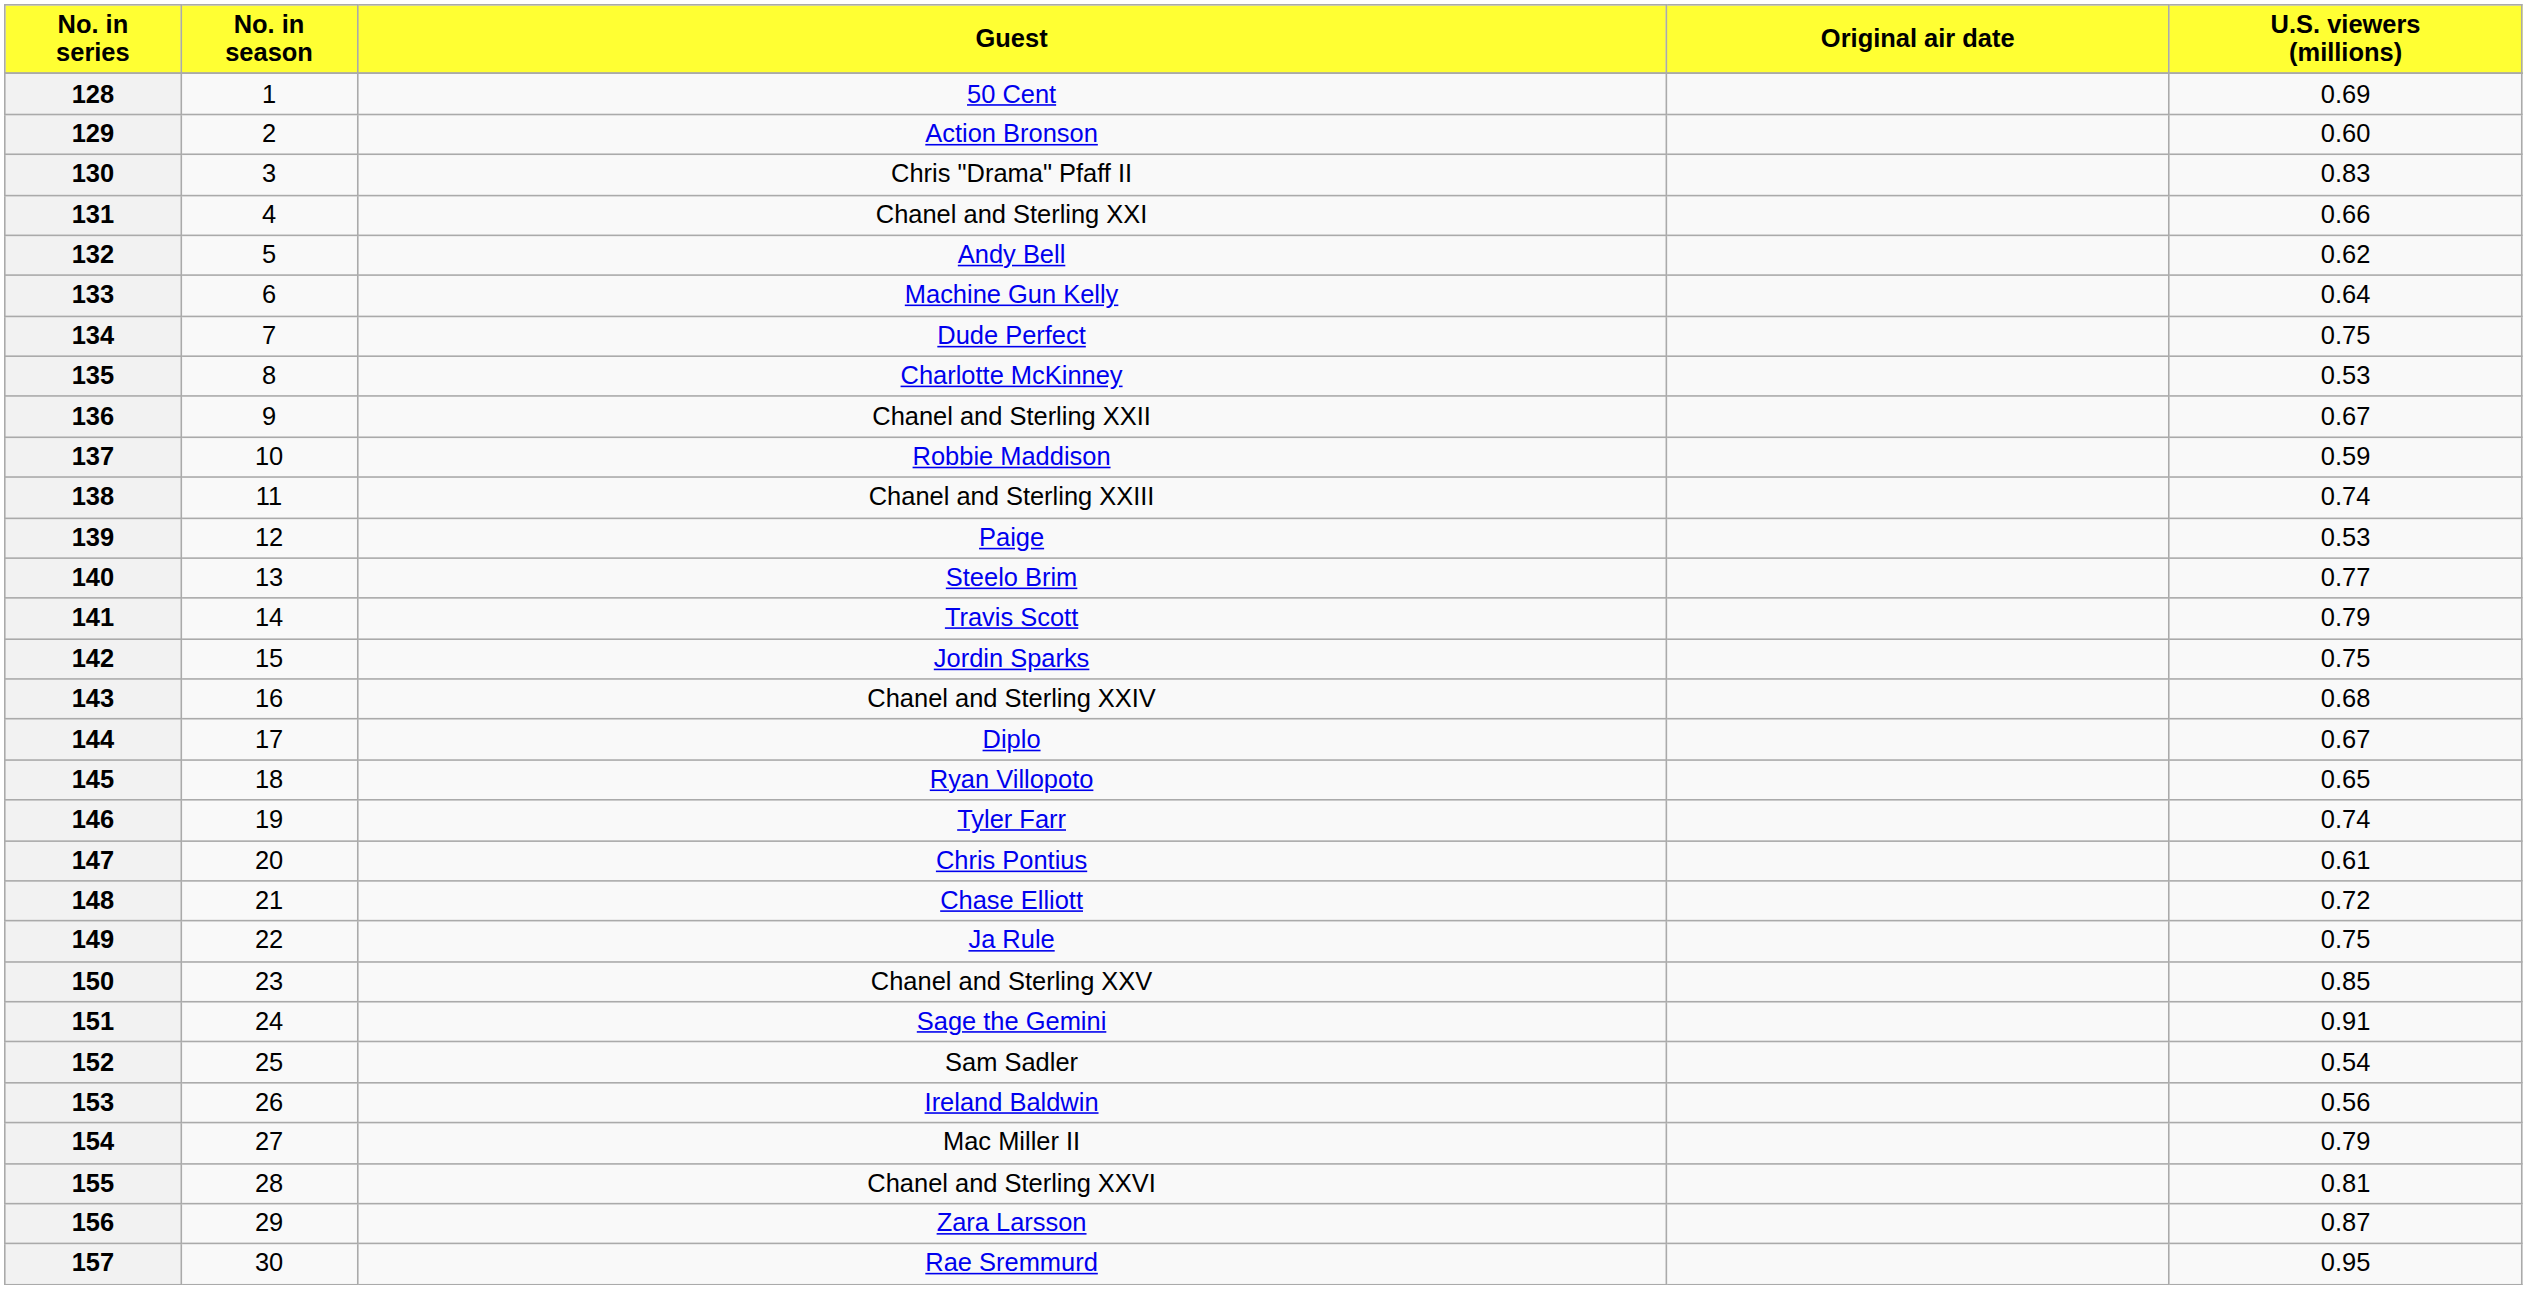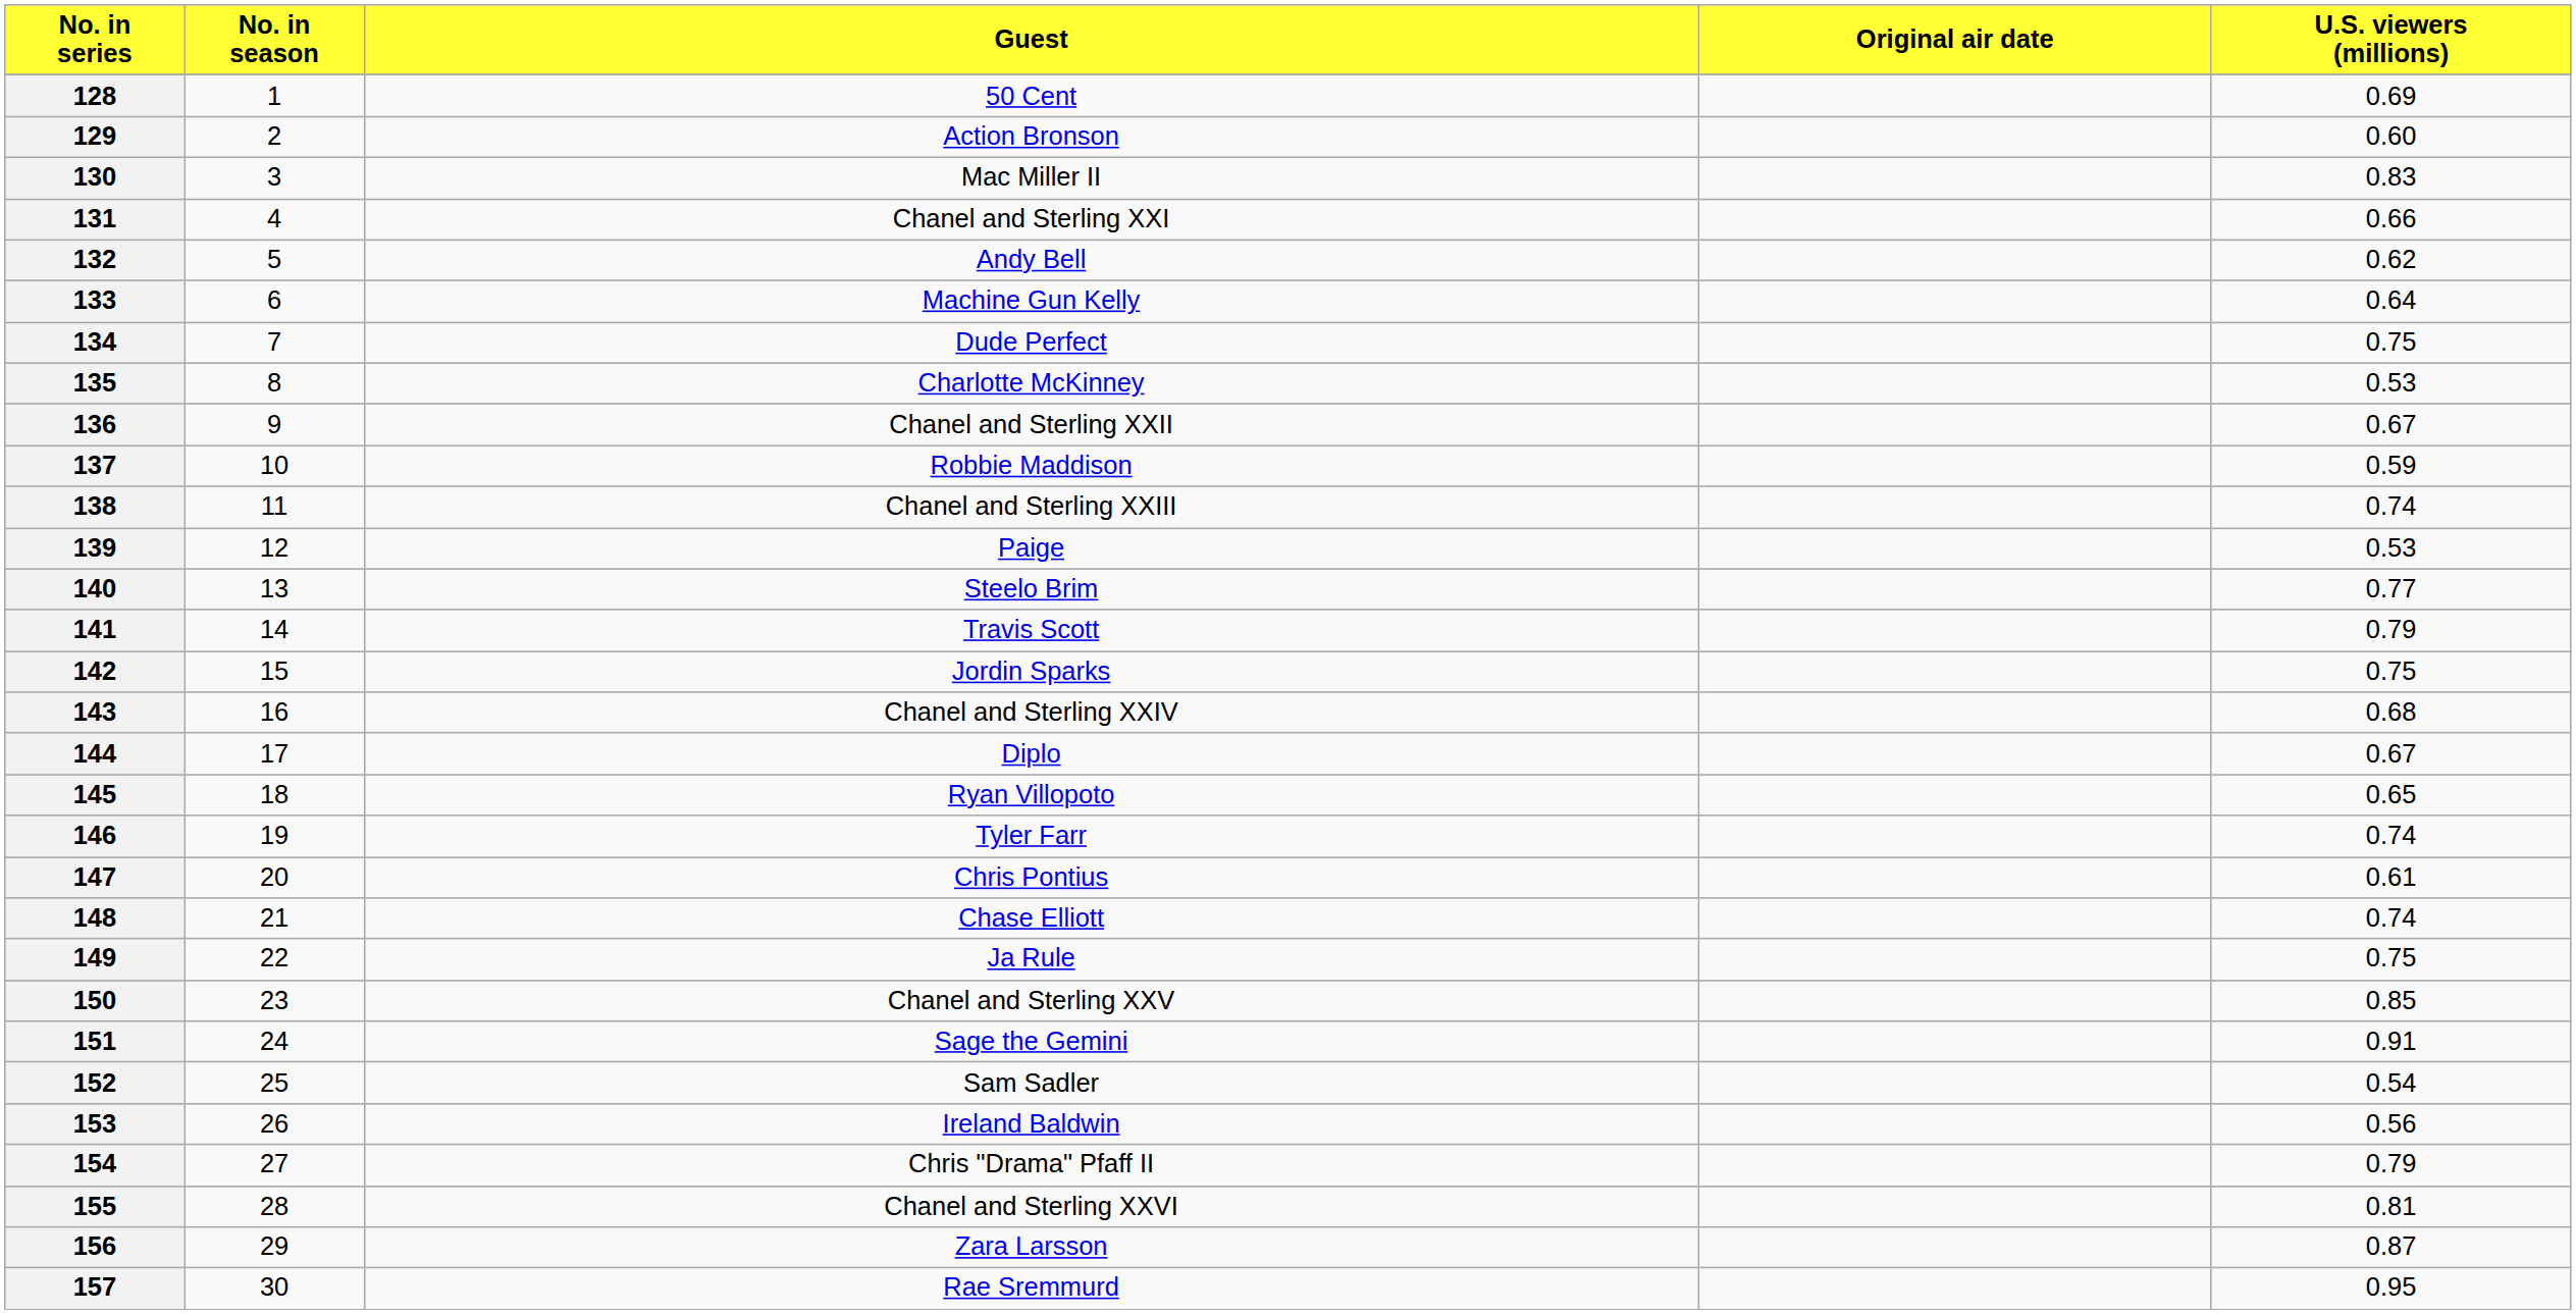 <table class="wikitable plainrowheaders" style="width:100%;text-align: center">
 <tr>
 <th scope="col" style="background-color: #FFFF33; color: black;" width=7%>No. in<br>series</th>
 <th scope="col" style="background-color: #FFFF33; color: black;" width=7%>No. in<br>season</th>
 <th scope="col" style="background-color: #FFFF33; color: black;">Guest</th>
 <th scope="col" style="background-color: #FFFF33; color: black;" width=20%>Original air date</th>
 <th scope="col" style="background-color: #FFFF33; color: black;" width=14%>U.S. viewers<br>(millions)</th>
 </tr>
 <tr>
 </tr>
 <tr>
 <th>128</th>
 <td>1</td>
 <td><a href='#'>50 Cent</a></td>
 <td></td>
 <td>0.69</td>
 </tr>
 <tr>
 <th>129</th>
 <td>2</td>
 <td><a href='#'>Action Bronson</a></td>
 <td></td>
 <td>0.60</td>
 </tr>
 <tr>
 <th>130</th>
 <td>3</td>
-<td>Chris "Drama" Pfaff II</td>
+<td>Mac Miller II</td>
 <td></td>
 <td>0.83</td>
 </tr>
 <tr>
 <th>131</th>
 <td>4</td>
 <td>Chanel and Sterling XXI</td>
 <td></td>
 <td>0.66</td>
 </tr>
 <tr>
 <th>132</th>
 <td>5</td>
 <td><a href='#'>Andy Bell</a></td>
 <td></td>
 <td>0.62</td>
 </tr>
 <tr>
 <th>133</th>
 <td>6</td>
 <td><a href='#'>Machine Gun Kelly</a></td>
 <td></td>
 <td>0.64</td>
 </tr>
 <tr>
 <th>134</th>
 <td>7</td>
 <td><a href='#'>Dude Perfect</a></td>
 <td></td>
 <td>0.75</td>
 </tr>
 <tr>
 <th>135</th>
 <td>8</td>
 <td><a href='#'>Charlotte McKinney</a></td>
 <td></td>
 <td>0.53</td>
 </tr>
 <tr>
 <th>136</th>
 <td>9</td>
 <td>Chanel and Sterling XXII</td>
 <td></td>
 <td>0.67</td>
 </tr>
 <tr>
 <th>137</th>
 <td>10</td>
 <td><a href='#'>Robbie Maddison</a></td>
 <td></td>
 <td>0.59</td>
 </tr>
 <tr>
 <th>138</th>
 <td>11</td>
 <td>Chanel and Sterling XXIII</td>
 <td></td>
 <td>0.74</td>
 </tr>
 <tr>
 <th>139</th>
 <td>12</td>
 <td><a href='#'>Paige</a></td>
 <td></td>
 <td>0.53</td>
 </tr>
 <tr>
 <th>140</th>
 <td>13</td>
 <td><a href='#'>Steelo Brim</a></td>
 <td></td>
 <td>0.77</td>
 </tr>
 <tr>
 <th>141</th>
 <td>14</td>
 <td><a href='#'>Travis Scott</a></td>
 <td></td>
 <td>0.79</td>
 </tr>
 <tr>
 <th>142</th>
 <td>15</td>
 <td><a href='#'>Jordin Sparks</a></td>
 <td></td>
 <td>0.75</td>
 </tr>
 <tr>
 <th>143</th>
 <td>16</td>
 <td>Chanel and Sterling XXIV</td>
 <td></td>
 <td>0.68</td>
 </tr>
 <tr>
 <th>144</th>
 <td>17</td>
 <td><a href='#'>Diplo</a></td>
 <td></td>
 <td>0.67</td>
 </tr>
 <tr>
 <th>145</th>
 <td>18</td>
 <td><a href='#'>Ryan Villopoto</a></td>
 <td></td>
 <td>0.65</td>
 </tr>
 <tr>
 <th>146</th>
 <td>19</td>
 <td><a href='#'>Tyler Farr</a></td>
 <td></td>
 <td>0.74</td>
 </tr>
 <tr>
 <th>147</th>
 <td>20</td>
 <td><a href='#'>Chris Pontius</a></td>
 <td></td>
 <td>0.61</td>
 </tr>
 <tr>
 <th>148</th>
 <td>21</td>
 <td><a href='#'>Chase Elliott</a></td>
 <td></td>
-<td>0.72</td>
+<td>0.74</td>
 </tr>
 <tr>
 <th>149</th>
 <td>22</td>
 <td><a href='#'>Ja Rule</a></td>
 <td></td>
 <td>0.75</td>
 </tr>
 <tr>
 <th>150</th>
 <td>23</td>
 <td>Chanel and Sterling XXV</td>
 <td></td>
 <td>0.85</td>
 </tr>
 <tr>
 <th>151</th>
 <td>24</td>
 <td><a href='#'>Sage the Gemini</a></td>
 <td></td>
 <td>0.91</td>
 </tr>
 <tr>
 <th>152</th>
 <td>25</td>
 <td>Sam Sadler</td>
 <td></td>
 <td>0.54</td>
 </tr>
 <tr>
 <th>153</th>
 <td>26</td>
 <td><a href='#'>Ireland Baldwin</a></td>
 <td></td>
 <td>0.56</td>
 </tr>
 <tr>
 <th>154</th>
 <td>27</td>
-<td>Mac Miller II</td>
+<td>Chris "Drama" Pfaff II</td>
 <td></td>
 <td>0.79</td>
 </tr>
 <tr>
 <th>155</th>
 <td>28</td>
 <td>Chanel and Sterling XXVI</td>
 <td></td>
 <td>0.81</td>
 </tr>
 <tr>
 <th>156</th>
 <td>29</td>
 <td><a href='#'>Zara Larsson</a></td>
 <td></td>
 <td>0.87</td>
 </tr>
 <tr>
 <th>157</th>
 <td>30</td>
 <td><a href='#'>Rae Sremmurd</a></td>
 <td></td>
 <td>0.95</td>
 </tr>
 </table>
